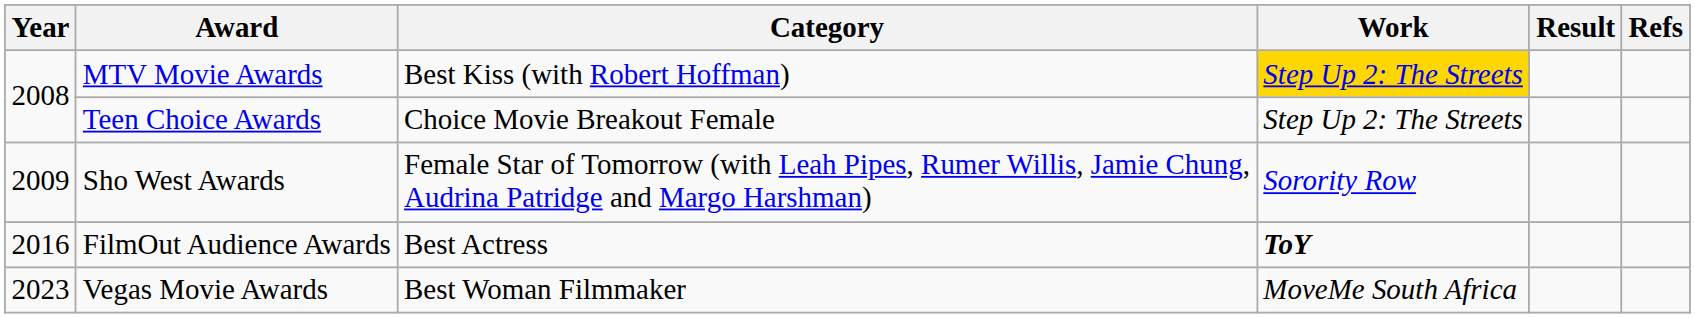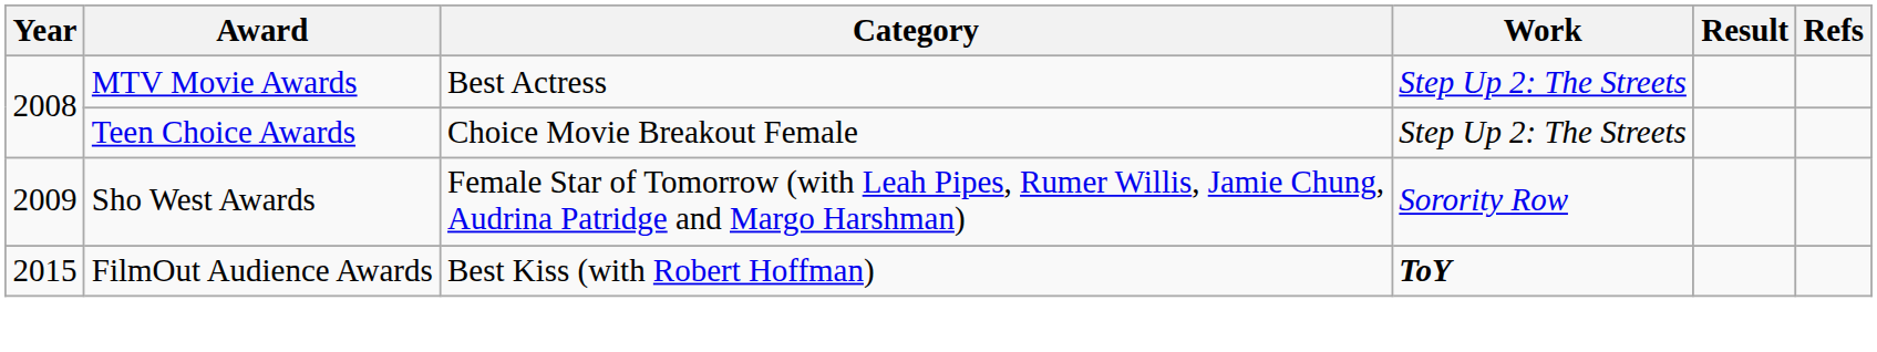 <table class="wikitable sortable plainrowheaders">
 <tr>
 <th>Year</th>
 <th>Award</th>
 <th>Category</th>
 <th>Work</th>
 <th>Result</th>
 <th class="unsortable">Refs</th>
 </tr>
 <tr>
 <td align="center" rowspan="2">2008</td>
 <td><a href='#'>MTV Movie Awards</a></td>
-<td>Best Kiss (with <a href='#'>Robert Hoffman</a>)</td>
-<td style="background: gold;"><em><a href='#'>Step Up 2: The Streets</a></em></td>
+<td>Best Actress</td>
+<td><em><a href='#'>Step Up 2: The Streets</a></em></td>
 <td></td>
 <td style="text-align:center;"></td>
 </tr>
 <tr>
 <td><a href='#'>Teen Choice Awards</a></td>
 <td>Choice Movie Breakout Female</td>
 <td><em>Step Up 2: The Streets</em></td>
 <td></td>
 <td style="text-align:center;"></td>
 </tr>
 <tr>
 <td align="center">2009</td>
 <td>Sho West Awards</td>
 <td>Female Star of Tomorrow (with <a href='#'>Leah Pipes</a>, <a href='#'>Rumer Willis</a>, <a href='#'>Jamie Chung</a>, <br><a href='#'>Audrina Patridge</a> and <a href='#'>Margo Harshman</a>)</td>
 <td><em><a href='#'>Sorority Row</a></em></td>
 <td></td>
 <td style="text-align:center;"></td>
 </tr>
 <tr>
-<td align="center">2016</td>
+<td align="center">2015</td>
 <td>FilmOut Audience Awards</td>
-<td>Best Actress</td>
+<td>Best Kiss (with <a href='#'>Robert Hoffman</a>)</td>
 <td><strong><em>ToY</em></strong></td>
 <td></td>
 <td style="text-align:center;"></td>
 </tr>
-<tr>
-<td align="center">2023</td>
-<td>Vegas Movie Awards</td>
-<td>Best Woman Filmmaker</td>
-<td><em>MoveMe South Africa</em></td>
-<td></td>
-<td style="text-align:center;"></td>
-</tr>
 </table>
